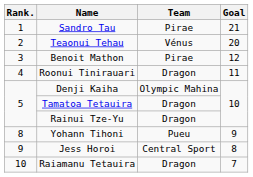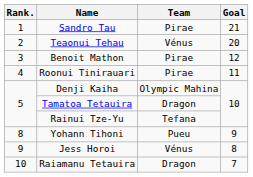 <table class="wikitable" style="text-align:center;">
 <tr>
 <th>Rank.</th>
 <th>Name</th>
 <th>Team</th>
 <th>Goal</th>
 </tr>
 <tr>
 <td>1</td>
 <td> <a href='#'>Sandro Tau</a></td>
 <td>Pirae</td>
 <td>21</td>
 </tr>
 <tr>
 <td>2</td>
 <td> <a href='#'>Teaonui Tehau</a></td>
 <td>Vénus</td>
 <td>20</td>
 </tr>
 <tr>
 <td>3</td>
 <td> Benoit Mathon</td>
 <td>Pirae</td>
 <td>12</td>
 </tr>
 <tr>
 <td>4</td>
 <td> Roonui Tinirauari</td>
-<td>Dragon</td>
+<td>Pirae</td>
 <td>11</td>
 </tr>
 <tr>
 <td rowspan=3>5</td>
 <td> Denji Kaiha</td>
 <td>Olympic Mahina</td>
 <td rowspan=3>10</td>
 </tr>
 <tr>
 <td> <a href='#'>Tamatoa Tetauira</a></td>
 <td>Dragon</td>
 </tr>
 <tr>
 <td> Rainui Tze-Yu</td>
-<td>Dragon</td>
+<td>Tefana</td>
 </tr>
 <tr>
 <td>8</td>
 <td> Yohann Tihoni</td>
 <td>Pueu</td>
 <td>9</td>
 </tr>
 <tr>
 <td>9</td>
 <td> Jess Horoi</td>
-<td>Central Sport</td>
+<td>Vénus</td>
 <td>8</td>
 </tr>
 <tr>
 <td>10</td>
 <td> Raiamanu Tetauira</td>
 <td>Dragon</td>
 <td>7</td>
 </tr>
 </table>
